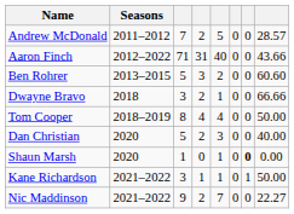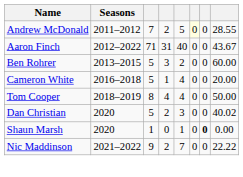 <table class="wikitable sortable">
 <tr>
 <th>Name</th>
 <th>Seasons</th>
 <th></th>
 <th></th>
 <th></th>
 <th></th>
 <th></th>
 <th></th>
 </tr>
 <tr>
 <td><a href='#'>Andrew McDonald</a></td>
 <td>2011–2012</td>
 <td style="text-align:center">7</td>
 <td style="text-align:center">2</td>
 <td style="text-align:center">5</td>
+<td style="background: lightyellow; text-align:center">0</td>
 <td style="text-align:center">0</td>
-<td style="text-align:center">0</td>
-<td style="text-align:center">28.57</td>
+<td style="text-align:center">28.55</td>
 </tr>
 <tr>
 <td><a href='#'>Aaron Finch</a></td>
 <td>2012–2022</td>
 <td style="text-align:center">71</td>
 <td style="text-align:center">31</td>
 <td style="text-align:center">40</td>
 <td style="text-align:center">0</td>
 <td style="text-align:center">0</td>
-<td style="text-align:center">43.66</td>
+<td style="text-align:center">43.67</td>
 </tr>
 <tr>
 <td><a href='#'>Ben Rohrer</a></td>
 <td>2013–2015</td>
 <td style="text-align:center">5</td>
 <td style="text-align:center">3</td>
 <td style="text-align:center">2</td>
 <td style="text-align:center">0</td>
 <td style="text-align:center">0</td>
-<td style="text-align:center">60.60</td>
+<td style="text-align:center">60.00</td>
 </tr>
 <tr>
-<td><a href='#'>Dwayne Bravo</a></td>
-<td>2018</td>
-<td style="text-align:center">3</td>
-<td style="text-align:center">2</td>
+<td><a href='#'>Cameron White</a></td>
+<td>2016–2018</td>
+<td style="text-align:center">5</td>
 <td style="text-align:center">1</td>
+<td style="text-align:center">4</td>
 <td style="text-align:center">0</td>
 <td style="text-align:center">0</td>
-<td style="text-align:center">66.66</td>
+<td style="text-align:center">20.00</td>
 </tr>
 <tr>
 <td><a href='#'>Tom Cooper</a></td>
 <td>2018–2019</td>
 <td style="text-align:center">8</td>
 <td style="text-align:center">4</td>
 <td style="text-align:center">4</td>
 <td style="text-align:center">0</td>
 <td style="text-align:center">0</td>
 <td style="text-align:center">50.00</td>
 </tr>
 <tr>
 <td><a href='#'>Dan Christian</a></td>
 <td>2020</td>
 <td style="text-align:center">5</td>
 <td style="text-align:center">2</td>
 <td style="text-align:center">3</td>
 <td style="text-align:center">0</td>
 <td style="text-align:center">0</td>
-<td style="text-align:center">40.00</td>
+<td style="text-align:center">40.02</td>
 </tr>
 <tr>
 <td><a href='#'>Shaun Marsh</a></td>
 <td>2020</td>
 <td style="text-align:center">1</td>
 <td style="text-align:center">0</td>
 <td style="text-align:center">1</td>
 <td style="text-align:center">0</td>
 <td style="text-align:center"><strong>0</strong></td>
 <td style="text-align:center">0.00</td>
 </tr>
 <tr>
-<td><a href='#'>Kane Richardson</a></td>
-<td>2021–2022</td>
-<td style="text-align:center">3</td>
-<td style="text-align:center">1</td>
-<td style="text-align:center">1</td>
-<td style="text-align:center">0</td>
-<td style="text-align:center">1</td>
-<td style="text-align:center">50.00</td>
-</tr>
-<tr>
 <td><a href='#'>Nic Maddinson</a></td>
 <td>2021–2022</td>
 <td style="text-align:center">9</td>
 <td style="text-align:center">2</td>
 <td style="text-align:center">7</td>
 <td style="text-align:center">0</td>
 <td style="text-align:center">0</td>
-<td style="text-align:center">22.27</td>
+<td style="text-align:center">22.22</td>
 </tr>
 </table>
